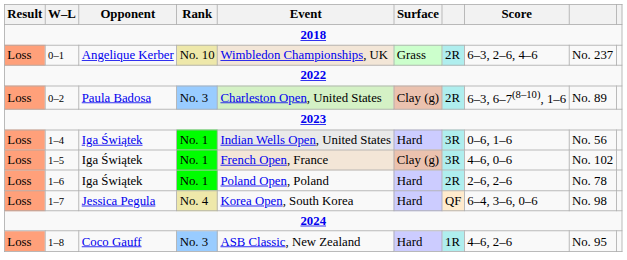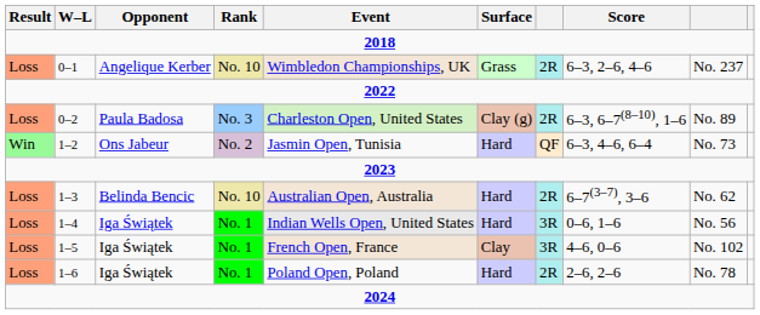 <table class="wikitable sortable">
 <tr>
 <th>Result</th>
 <th class=unsortable>W–L</th>
 <th>Opponent</th>
 <th>Rank</th>
 <th>Event</th>
 <th>Surface</th>
 <th></th>
 <th class=unsortable>Score</th>
 <th></th>
 <th></th>
 </tr>
 <tr>
 <td colspan="10" style="text-align:center"><strong><a href='#'>2018</a></strong></td>
 </tr>
 <tr>
 <td bgcolor=ffa07a>Loss</td>
 <td><small>0–1</small></td>
 <td> <a href='#'>Angelique Kerber</a></td>
 <td bgcolor=eee8aa>No. 10</td>
 <td bgcolor=f3e6d7><a href='#'>Wimbledon Championships</a>, UK</td>
 <td bgcolor=ccffcc>Grass</td>
 <td bgcolor=afeeee>2R</td>
 <td>6–3, 2–6, 4–6</td>
 <td>No. 237</td>
 <td></td>
 </tr>
 <tr>
 <td colspan="10" style="text-align:center"><strong><a href='#'>2022</a></strong></td>
 </tr>
 <tr>
 <td bgcolor=ffa07a>Loss</td>
 <td><small>0–2</small></td>
 <td> <a href='#'>Paula Badosa</a></td>
 <td bgcolor=#9cf>No. 3</td>
 <td bgcolor=d4f1c5><a href='#'>Charleston Open</a>, United States</td>
 <td bgcolor=ebc2af>Clay (g)</td>
 <td bgcolor=afeeee>2R</td>
 <td>6–3, 6–7<sup>(8–10)</sup>, 1–6</td>
 <td>No. 89</td>
 <td></td>
 </tr>
 <tr>
+<td bgcolor=98FB98>Win</td>
+<td><small>1–2</small></td>
+<td> <a href='#'>Ons Jabeur</a></td>
+<td bgcolor=thistle>No. 2</td>
+<td><a href='#'>Jasmin Open</a>, Tunisia</td>
+<td bgcolor=ccccff>Hard</td>
+<td bgcolor=ffebcd>QF</td>
+<td>6–3, 4–6, 6–4</td>
+<td>No. 73</td>
+<td></td>
+</tr>
+<tr>
 <td colspan="10" style="text-align:center"><strong><a href='#'>2023</a></strong></td>
+</tr>
+<tr>
+<td bgcolor=ffa07a>Loss</td>
+<td><small>1–3</small></td>
+<td> <a href='#'>Belinda Bencic</a></td>
+<td bgcolor=eee8aa>No. 10</td>
+<td bgcolor=f3e6d7><a href='#'>Australian Open</a>, Australia</td>
+<td bgcolor=ccccff>Hard</td>
+<td bgcolor=afeeee>2R</td>
+<td>6–7<sup>(3–7)</sup>, 3–6</td>
+<td>No. 62</td>
+<td></td>
 </tr>
 <tr>
 <td bgcolor=ffa07a>Loss</td>
 <td><small>1–4</small></td>
 <td> <a href='#'>Iga Świątek</a></td>
 <td bgcolor=lime>No. 1</td>
 <td bgcolor=e9e9e9><a href='#'>Indian Wells Open</a>, United States</td>
 <td bgcolor=ccccff>Hard</td>
 <td bgcolor=afeeee>3R</td>
 <td>0–6, 1–6</td>
 <td>No. 56</td>
 <td></td>
 </tr>
 <tr>
 <td bgcolor=ffa07a>Loss</td>
 <td><small>1–5</small></td>
 <td> Iga Świątek</td>
 <td bgcolor=lime>No. 1</td>
 <td bgcolor=f3e6d7><a href='#'>French Open</a>, France</td>
-<td bgcolor=ebc2af>Clay (g)</td>
+<td bgcolor=ebc2af>Clay</td>
 <td bgcolor=afeeee>3R</td>
 <td>4–6, 0–6</td>
 <td>No. 102</td>
 <td></td>
 </tr>
 <tr>
 <td bgcolor=ffa07a>Loss</td>
 <td><small>1–6</small></td>
 <td> Iga Świątek</td>
 <td bgcolor=lime>No. 1</td>
 <td><a href='#'>Poland Open</a>, Poland</td>
 <td bgcolor=ccccff>Hard</td>
 <td bgcolor=afeeee>2R</td>
 <td>2–6, 2–6</td>
 <td>No. 78</td>
 <td></td>
 </tr>
 <tr>
-<td bgcolor=ffa07a>Loss</td>
-<td><small>1–7</small></td>
-<td> <a href='#'>Jessica Pegula</a></td>
-<td bgcolor=eee8aa>No. 4</td>
-<td><a href='#'>Korea Open</a>, South Korea</td>
-<td bgcolor=ccccff>Hard</td>
-<td bgcolor=ffebcd>QF</td>
-<td>6–4, 3–6, 0–6</td>
-<td>No. 98</td>
-<td></td>
-</tr>
-<tr>
 <td colspan="10" style="text-align:center"><strong><a href='#'>2024</a></strong></td>
 </tr>
-<tr>
-<td bgcolor=ffa07a>Loss</td>
-<td><small>1–8</small></td>
-<td> <a href='#'>Coco Gauff</a></td>
-<td bgcolor=99ccff>No. 3</td>
-<td><a href='#'>ASB Classic</a>, New Zealand</td>
-<td bgcolor=ccccff>Hard</td>
-<td bgcolor=afeeee>1R</td>
-<td>4–6, 2–6</td>
-<td>No. 95</td>
-<td></td>
-</tr>
 </table>
